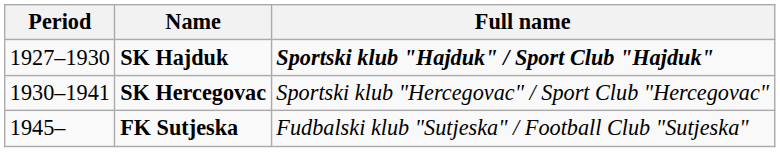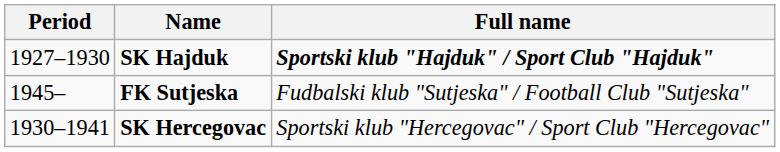 <table class="wikitable">
 <tr>
 <th>Period</th>
 <th>Name</th>
 <th>Full name</th>
 </tr>
 <tr>
 <td>1927–1930</td>
 <td><strong>SK Hajduk</strong></td>
 <td><strong><em>Sportski klub "Hajduk" / Sport Club "Hajduk"</em></strong></td>
 </tr>
 <tr>
+<td>1945–</td>
+<td><strong>FK Sutjeska</strong></td>
+<td><em>Fudbalski klub "Sutjeska" / Football Club "Sutjeska"</em></td>
+</tr>
+<tr>
 <td>1930–1941</td>
 <td><strong>SK Hercegovac</strong></td>
 <td><em>Sportski klub "Hercegovac" / Sport Club "Hercegovac"</em></td>
 </tr>
-<tr>
-<td>1945–</td>
-<td><strong>FK Sutjeska</strong></td>
-<td><em>Fudbalski klub "Sutjeska" / Football Club "Sutjeska"</em></td>
-</tr>
 </table>
